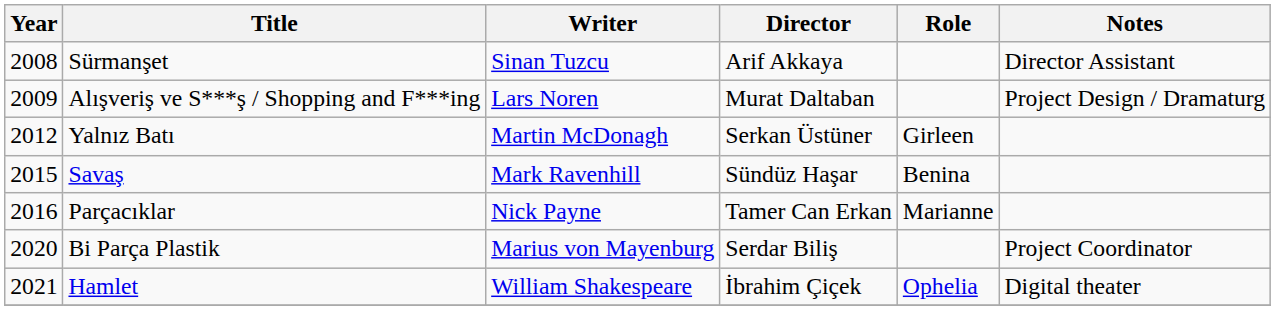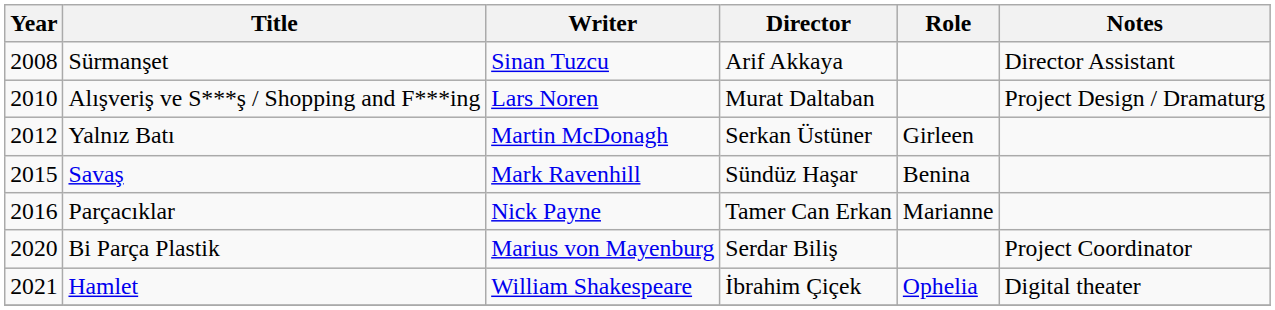 <table class="wikitable">
 <tr>
 <th align="left">Year</th>
 <th align="left">Title</th>
 <th align="left">Writer</th>
 <th align="left">Director</th>
 <th align="left">Role</th>
 <th align="left">Notes</th>
 </tr>
 <tr>
 <td>2008</td>
 <td>Sürmanşet</td>
 <td><a href='#'>Sinan Tuzcu</a></td>
 <td>Arif Akkaya</td>
 <td></td>
 <td>Director Assistant</td>
 </tr>
 <tr>
-<td>2009</td>
+<td>2010</td>
 <td>Alışveriş ve S***ş / Shopping and F***ing</td>
 <td><a href='#'>Lars Noren</a></td>
 <td>Murat Daltaban</td>
 <td></td>
 <td>Project Design / Dramaturg</td>
 </tr>
 <tr>
 <td>2012</td>
 <td>Yalnız Batı</td>
 <td><a href='#'>Martin McDonagh</a></td>
 <td>Serkan Üstüner</td>
 <td>Girleen</td>
 <td></td>
 </tr>
 <tr>
 <td>2015</td>
 <td><a href='#'>Savaş</a></td>
 <td><a href='#'>Mark Ravenhill</a></td>
 <td>Sündüz Haşar</td>
 <td>Benina</td>
 <td></td>
 </tr>
 <tr>
 <td>2016</td>
 <td>Parçacıklar</td>
 <td><a href='#'>Nick Payne</a></td>
 <td>Tamer Can Erkan</td>
 <td>Marianne</td>
 <td></td>
 </tr>
 <tr>
 <td>2020</td>
 <td>Bi Parça Plastik</td>
 <td><a href='#'>Marius von Mayenburg</a></td>
 <td>Serdar Biliş</td>
 <td></td>
 <td>Project Coordinator</td>
 </tr>
 <tr>
 <td>2021</td>
 <td><a href='#'>Hamlet</a></td>
 <td><a href='#'>William Shakespeare</a></td>
 <td>İbrahim Çiçek</td>
 <td><a href='#'>Ophelia</a></td>
 <td>Digital theater</td>
 </tr>
 <tr>
 </tr>
 </table>
